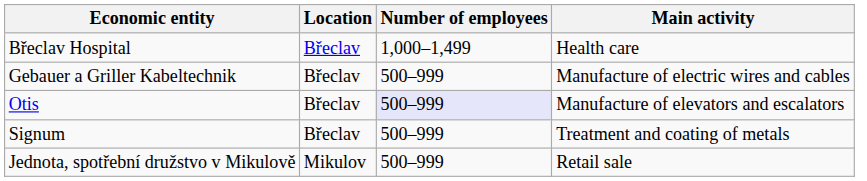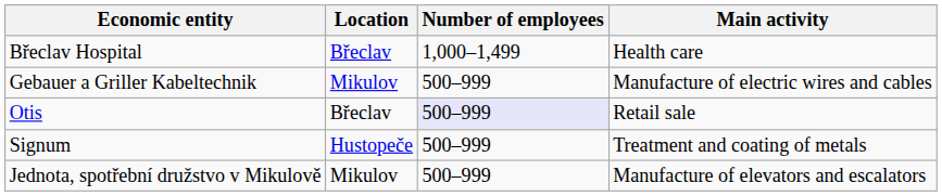 <table class="wikitable sortable">
 <tr>
 <th>Economic entity</th>
 <th>Location</th>
 <th>Number of employees</th>
 <th>Main activity</th>
 </tr>
 <tr>
 <td>Břeclav Hospital</td>
 <td><a href='#'>Břeclav</a></td>
 <td>1,000–1,499</td>
 <td>Health care</td>
 </tr>
 <tr>
 <td>Gebauer a Griller Kabeltechnik</td>
-<td>Břeclav</td>
+<td><a href='#'>Mikulov</a></td>
 <td>500–999</td>
 <td>Manufacture of electric wires and cables</td>
 </tr>
 <tr>
 <td><a href='#'>Otis</a></td>
 <td>Břeclav</td>
 <td style="background: lavender;">500–999</td>
-<td>Manufacture of elevators and escalators</td>
+<td>Retail sale</td>
 </tr>
 <tr>
 <td>Signum</td>
-<td>Břeclav</td>
+<td><a href='#'>Hustopeče</a></td>
 <td>500–999</td>
 <td>Treatment and coating of metals</td>
 </tr>
 <tr>
 <td>Jednota, spotřební družstvo v Mikulově</td>
 <td>Mikulov</td>
 <td>500–999</td>
-<td>Retail sale</td>
+<td>Manufacture of elevators and escalators</td>
 </tr>
 </table>
